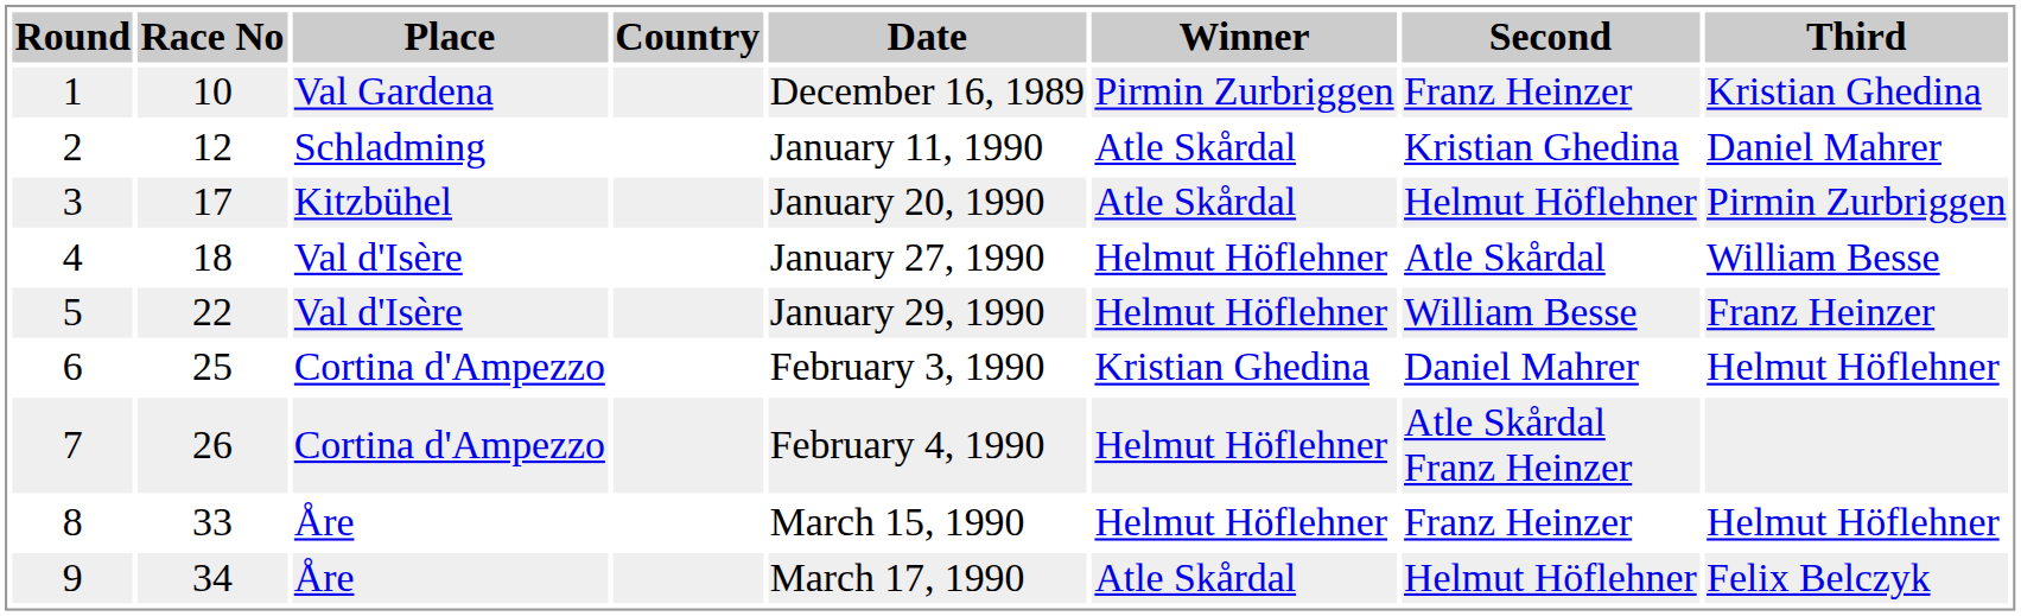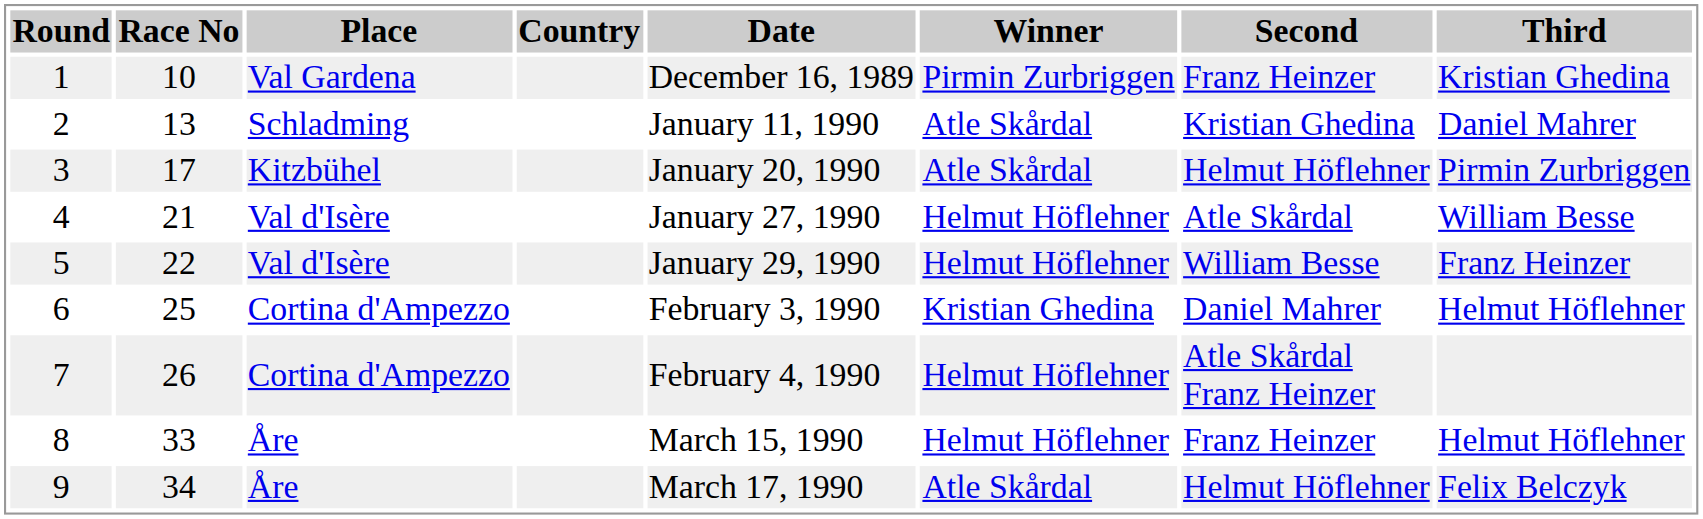 <table border="0" style="border: 1px solid #999; background-color:#FFFFFF; text-align:center">
 <tr align="center" bgcolor="#CCCCCC">
 <th>Round</th>
 <th>Race No</th>
 <th>Place</th>
 <th>Country</th>
 <th>Date</th>
 <th>Winner</th>
 <th>Second</th>
 <th>Third</th>
 </tr>
 <tr bgcolor="#EFEFEF">
 <td>1</td>
 <td>10</td>
 <td align="left"><a href='#'>Val Gardena</a></td>
 <td align="left"></td>
 <td align="left">December 16, 1989</td>
 <td align="left"> <a href='#'>Pirmin Zurbriggen</a></td>
 <td align="left"> <a href='#'>Franz Heinzer</a></td>
 <td align="left"> <a href='#'>Kristian Ghedina</a></td>
 </tr>
 <tr>
 <td>2</td>
-<td>12</td>
+<td>13</td>
 <td align="left"><a href='#'>Schladming</a></td>
 <td align="left"></td>
 <td align="left">January 11, 1990</td>
 <td align="left"> <a href='#'>Atle Skårdal</a></td>
 <td align="left"> <a href='#'>Kristian Ghedina</a></td>
 <td align="left"> <a href='#'>Daniel Mahrer</a></td>
 </tr>
 <tr bgcolor="#EFEFEF">
 <td>3</td>
 <td>17</td>
 <td align="left"><a href='#'>Kitzbühel</a></td>
 <td align="left"></td>
 <td align="left">January 20, 1990</td>
 <td align="left"> <a href='#'>Atle Skårdal</a></td>
 <td align="left"> <a href='#'>Helmut Höflehner</a></td>
 <td align="left"> <a href='#'>Pirmin Zurbriggen</a></td>
 </tr>
 <tr>
 <td>4</td>
-<td>18</td>
+<td>21</td>
 <td align="left"><a href='#'>Val d'Isère</a></td>
 <td align="left"></td>
 <td align="left">January 27, 1990</td>
 <td align="left"> <a href='#'>Helmut Höflehner</a></td>
 <td align="left"> <a href='#'>Atle Skårdal</a></td>
 <td align="left"> <a href='#'>William Besse</a></td>
 </tr>
 <tr bgcolor="#EFEFEF">
 <td>5</td>
 <td>22</td>
 <td align="left"><a href='#'>Val d'Isère</a></td>
 <td align="left"></td>
 <td align="left">January 29, 1990</td>
 <td align="left"> <a href='#'>Helmut Höflehner</a></td>
 <td align="left"> <a href='#'>William Besse</a></td>
 <td align="left"> <a href='#'>Franz Heinzer</a></td>
 </tr>
 <tr>
 <td>6</td>
 <td>25</td>
 <td align="left"><a href='#'>Cortina d'Ampezzo</a></td>
 <td align="left"></td>
 <td align="left">February 3, 1990</td>
 <td align="left"> <a href='#'>Kristian Ghedina</a></td>
 <td align="left"> <a href='#'>Daniel Mahrer</a></td>
 <td align="left"> <a href='#'>Helmut Höflehner</a></td>
 </tr>
 <tr bgcolor="#EFEFEF">
 <td>7</td>
 <td>26</td>
 <td align="left"><a href='#'>Cortina d'Ampezzo</a></td>
 <td align="left"></td>
 <td align="left">February 4, 1990</td>
 <td align="left"> <a href='#'>Helmut Höflehner</a></td>
 <td align="left"> <a href='#'>Atle Skårdal</a><br> <a href='#'>Franz Heinzer</a></td>
 <td></td>
 </tr>
 <tr>
 <td>8</td>
 <td>33</td>
 <td align="left"><a href='#'>Åre</a></td>
 <td align="left"></td>
 <td align="left">March 15, 1990</td>
 <td align="left"> <a href='#'>Helmut Höflehner</a></td>
 <td align="left"> <a href='#'>Franz Heinzer</a></td>
 <td align="left"> <a href='#'>Helmut Höflehner</a></td>
 </tr>
 <tr bgcolor="#EFEFEF">
 <td>9</td>
 <td>34</td>
 <td align="left"><a href='#'>Åre</a></td>
 <td align="left"></td>
 <td align="left">March 17, 1990</td>
 <td align="left"> <a href='#'>Atle Skårdal</a></td>
 <td align="left"> <a href='#'>Helmut Höflehner</a></td>
 <td align="left"> <a href='#'>Felix Belczyk</a></td>
 </tr>
 </table>
